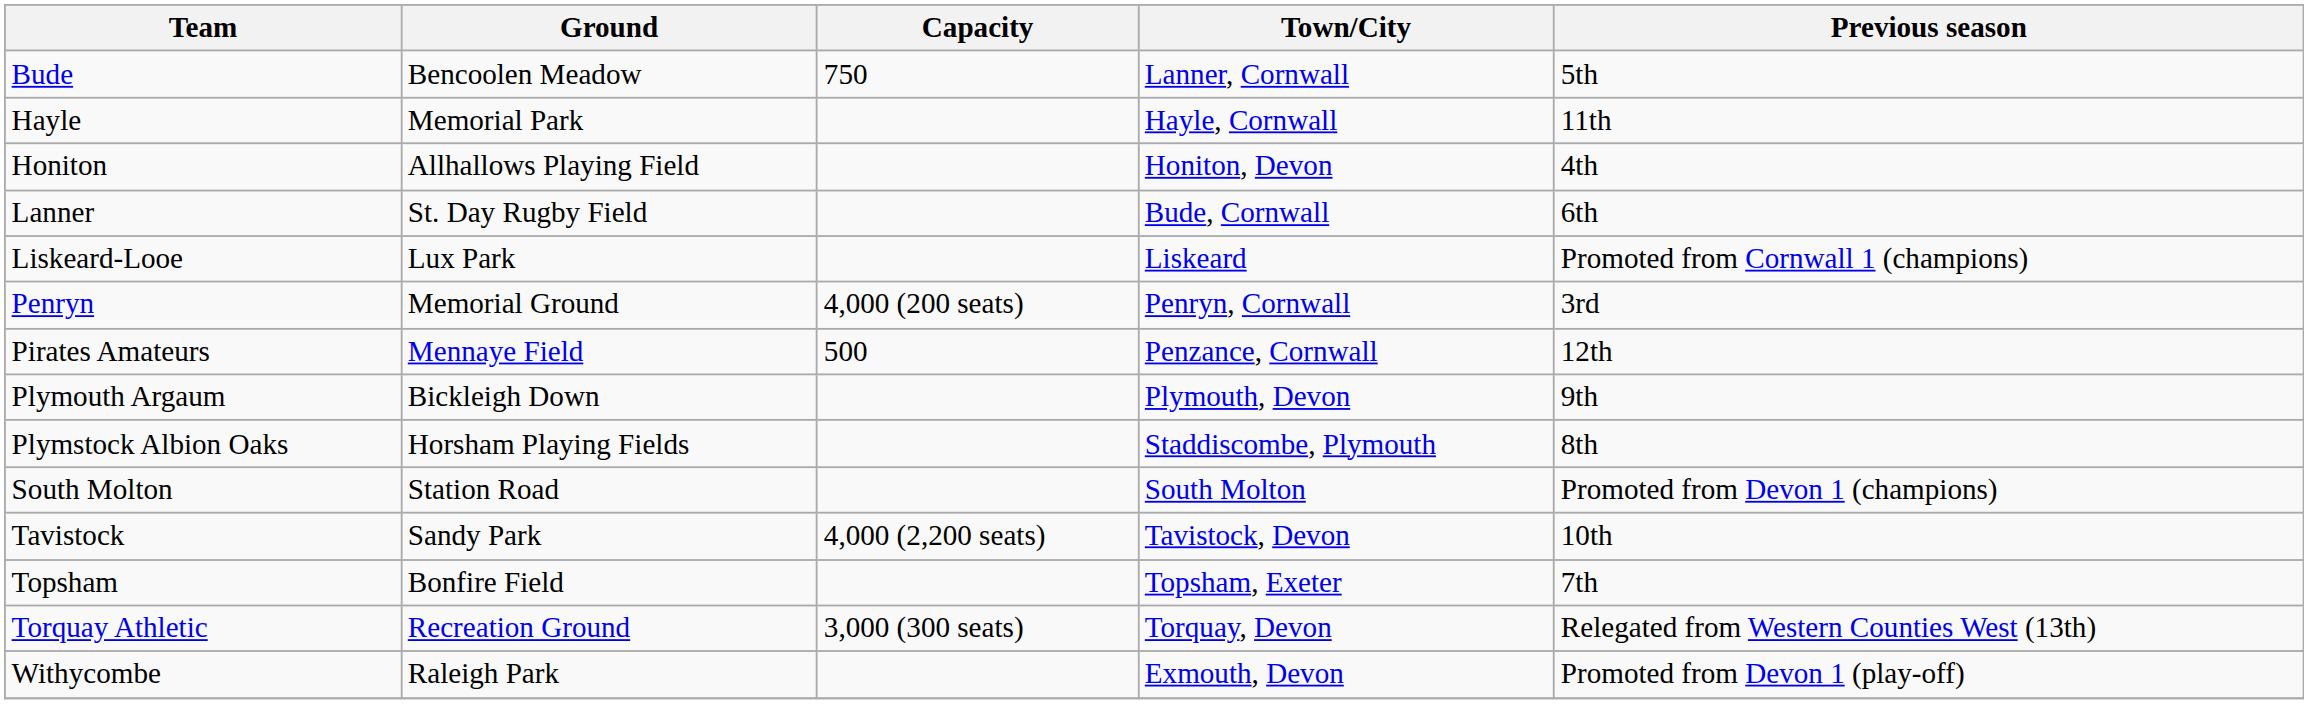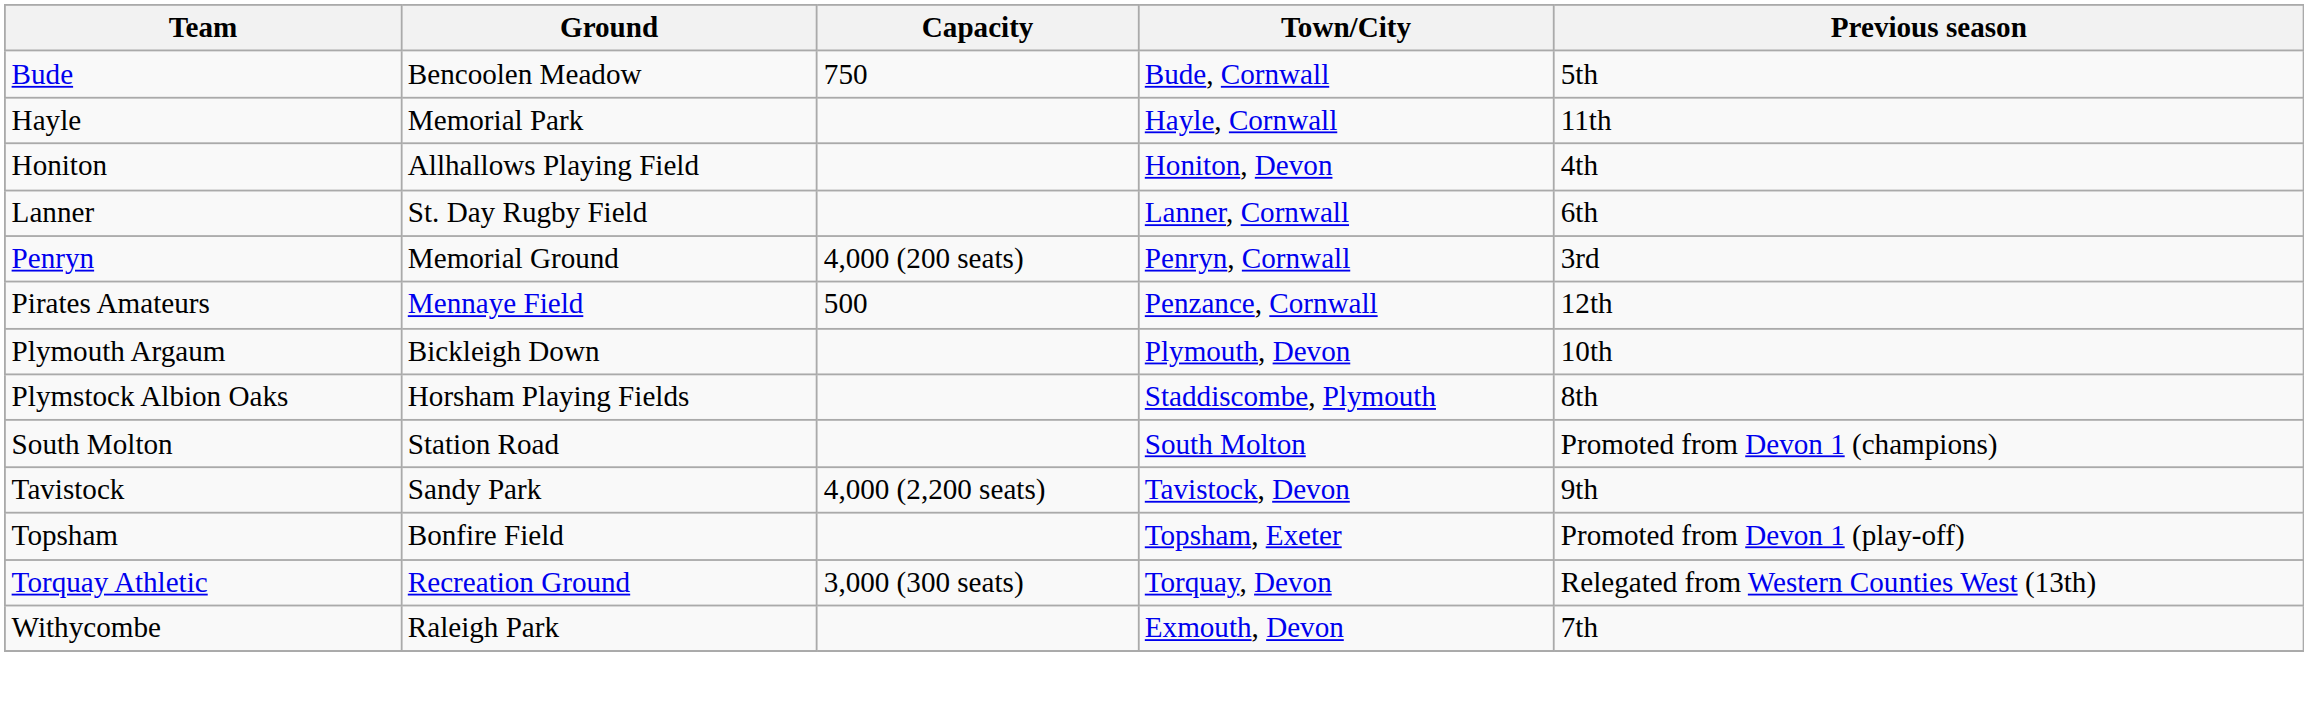 <table class="wikitable sortable" width=100%>
 <tr>
 <th>Team</th>
 <th>Ground</th>
 <th>Capacity</th>
 <th>Town/City</th>
 <th>Previous season</th>
 </tr>
 <tr>
 <td><a href='#'>Bude</a></td>
 <td>Bencoolen Meadow</td>
 <td>750</td>
-<td><a href='#'>Lanner</a>, <a href='#'>Cornwall</a></td>
+<td><a href='#'>Bude</a>, <a href='#'>Cornwall</a></td>
 <td>5th</td>
 </tr>
 <tr>
 <td>Hayle</td>
 <td>Memorial Park</td>
 <td></td>
 <td><a href='#'>Hayle</a>, <a href='#'>Cornwall</a></td>
 <td>11th</td>
 </tr>
 <tr>
 <td>Honiton</td>
 <td>Allhallows Playing Field</td>
 <td></td>
 <td><a href='#'>Honiton</a>, <a href='#'>Devon</a></td>
 <td>4th</td>
 </tr>
 <tr>
 <td>Lanner</td>
 <td>St. Day Rugby Field</td>
 <td></td>
-<td><a href='#'>Bude</a>, <a href='#'>Cornwall</a></td>
+<td><a href='#'>Lanner</a>, <a href='#'>Cornwall</a></td>
 <td>6th</td>
-</tr>
-<tr>
-<td>Liskeard-Looe</td>
-<td>Lux Park</td>
-<td></td>
-<td><a href='#'>Liskeard</a></td>
-<td>Promoted from <a href='#'>Cornwall 1</a> (champions)</td>
 </tr>
 <tr>
 <td><a href='#'>Penryn</a></td>
 <td>Memorial Ground</td>
 <td>4,000 (200 seats)</td>
 <td><a href='#'>Penryn</a>, <a href='#'>Cornwall</a></td>
 <td>3rd</td>
 </tr>
 <tr>
 <td>Pirates Amateurs</td>
 <td><a href='#'>Mennaye Field</a></td>
 <td>500</td>
 <td><a href='#'>Penzance</a>, <a href='#'>Cornwall</a></td>
 <td>12th</td>
 </tr>
 <tr>
 <td>Plymouth Argaum</td>
 <td>Bickleigh Down</td>
 <td></td>
 <td><a href='#'>Plymouth</a>, <a href='#'>Devon</a></td>
-<td>9th</td>
+<td>10th</td>
 </tr>
 <tr>
 <td>Plymstock Albion Oaks</td>
 <td>Horsham Playing Fields</td>
 <td></td>
 <td><a href='#'>Staddiscombe</a>, <a href='#'>Plymouth</a></td>
 <td>8th</td>
 </tr>
 <tr>
 <td>South Molton</td>
 <td>Station Road</td>
 <td></td>
 <td><a href='#'>South Molton</a></td>
 <td>Promoted from <a href='#'>Devon 1</a> (champions)</td>
 </tr>
 <tr>
 <td>Tavistock</td>
 <td>Sandy Park</td>
 <td>4,000 (2,200 seats)</td>
 <td><a href='#'>Tavistock</a>, <a href='#'>Devon</a></td>
-<td>10th</td>
+<td>9th</td>
 </tr>
 <tr>
 <td>Topsham</td>
 <td>Bonfire Field</td>
 <td></td>
 <td><a href='#'>Topsham</a>, <a href='#'>Exeter</a></td>
-<td>7th</td>
+<td>Promoted from <a href='#'>Devon 1</a> (play-off)</td>
 </tr>
 <tr>
 <td><a href='#'>Torquay Athletic</a></td>
 <td><a href='#'>Recreation Ground</a></td>
 <td>3,000 (300 seats)</td>
 <td><a href='#'>Torquay</a>, <a href='#'>Devon</a></td>
 <td>Relegated from <a href='#'>Western Counties West</a> (13th)</td>
 </tr>
 <tr>
 <td>Withycombe</td>
 <td>Raleigh Park</td>
 <td></td>
 <td><a href='#'>Exmouth</a>, <a href='#'>Devon</a></td>
-<td>Promoted from <a href='#'>Devon 1</a> (play-off)</td>
+<td>7th</td>
 </tr>
 <tr>
 </tr>
 </table>
